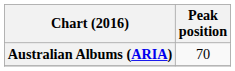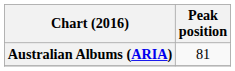 <table class="wikitable sortable plainrowheaders" style="text-align:center">
 <tr>
 <th scope="col">Chart (2016)</th>
 <th scope="col">Peak<br> position</th>
 </tr>
 <tr>
 <th scope="row">Australian Albums (<a href='#'>ARIA</a>)</th>
-<td>70</td>
+<td>81</td>
 </tr>
 <tr>
 </tr>
 <tr>
 </tr>
 <tr>
 </tr>
 <tr>
 </tr>
 <tr>
 </tr>
 </table>
